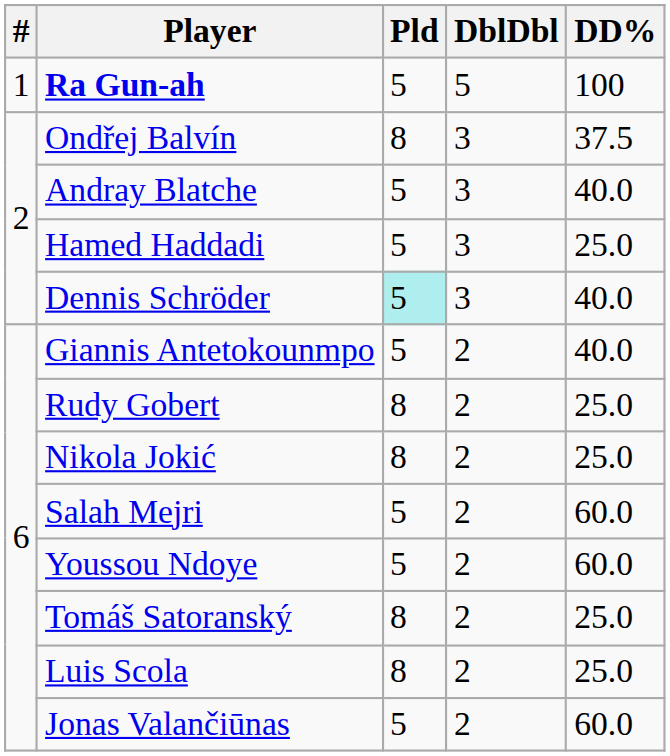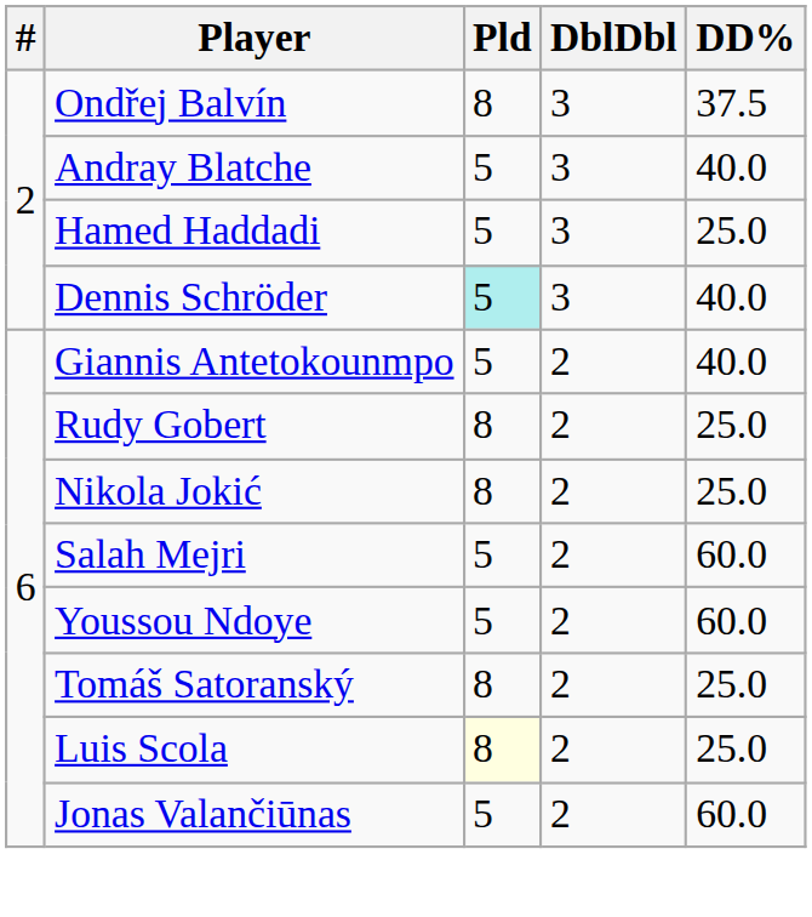 <table class=wikitable width=auto>
 <tr>
 <th>#</th>
 <th>Player</th>
 <th>Pld</th>
 <th>DblDbl</th>
 <th>DD%</th>
-</tr>
-<tr>
-<td>1</td>
-<td> <strong><a href='#'>Ra Gun-ah</a></strong></td>
-<td>5</td>
-<td>5</td>
-<td>100</td>
 </tr>
 <tr>
 <td rowspan=4>2</td>
 <td> <a href='#'>Ondřej Balvín</a></td>
 <td>8</td>
 <td>3</td>
 <td>37.5</td>
 </tr>
 <tr>
 <td> <a href='#'>Andray Blatche</a></td>
 <td>5</td>
 <td>3</td>
 <td>40.0</td>
 </tr>
 <tr>
 <td> <a href='#'>Hamed Haddadi</a></td>
 <td>5</td>
 <td>3</td>
 <td>25.0</td>
 </tr>
 <tr>
 <td> <a href='#'>Dennis Schröder</a></td>
 <td style="background: paleturquoise;">5</td>
 <td>3</td>
 <td>40.0</td>
 </tr>
 <tr>
 <td rowspan=8>6</td>
 <td> <a href='#'>Giannis Antetokounmpo</a></td>
 <td>5</td>
 <td>2</td>
 <td>40.0</td>
 </tr>
 <tr>
 <td> <a href='#'>Rudy Gobert</a></td>
 <td>8</td>
 <td>2</td>
 <td>25.0</td>
 </tr>
 <tr>
 <td> <a href='#'>Nikola Jokić</a></td>
 <td>8</td>
 <td>2</td>
 <td>25.0</td>
 </tr>
 <tr>
 <td> <a href='#'>Salah Mejri</a></td>
 <td>5</td>
 <td>2</td>
 <td>60.0</td>
 </tr>
 <tr>
 <td> <a href='#'>Youssou Ndoye</a></td>
 <td>5</td>
 <td>2</td>
 <td>60.0</td>
 </tr>
 <tr>
 <td> <a href='#'>Tomáš Satoranský</a></td>
 <td>8</td>
 <td>2</td>
 <td>25.0</td>
 </tr>
 <tr>
 <td> <a href='#'>Luis Scola</a></td>
-<td>8</td>
+<td style="background: lightyellow;">8</td>
 <td>2</td>
 <td>25.0</td>
 </tr>
 <tr>
 <td> <a href='#'>Jonas Valančiūnas</a></td>
 <td>5</td>
 <td>2</td>
 <td>60.0</td>
 </tr>
 </table>
